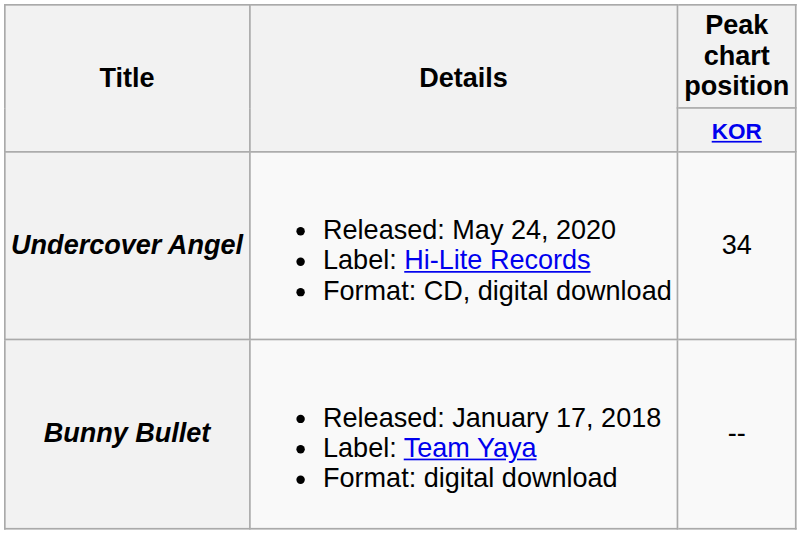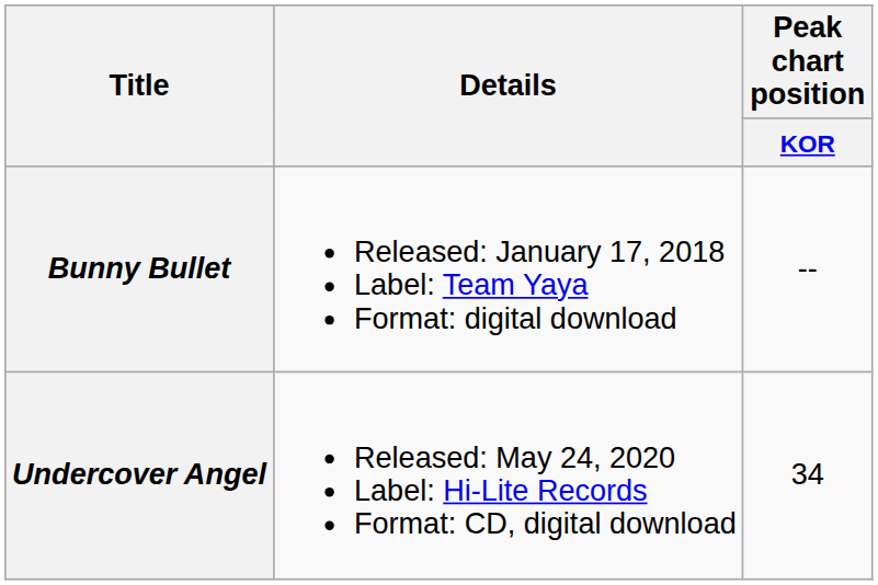 <table class="wikitable plainrowheaders">
 <tr>
 <th rowspan="2">Title</th>
 <th rowspan="2">Details</th>
 <th>Peak<br>chart<br>position</th>
 </tr>
 <tr>
 <th><a href='#'><small>KOR</small></a><br></th>
 </tr>
 <tr>
+<th scope="row"><em>Bunny Bullet</em></th>
+<td><br><ul><li>Released: January 17, 2018</li><li>Label: <a href='#'>Team Yaya</a></li><li>Format: digital download</li></ul></td>
+<td align="center">--</td>
+</tr>
+<tr>
 <th scope="row"><em>Undercover Angel</em></th>
 <td><br><ul><li>Released: May 24, 2020</li><li>Label: <a href='#'>Hi-Lite Records</a></li><li>Format: CD, digital download</li></ul></td>
 <td align="center">34</td>
 </tr>
-<tr>
-<th scope="row"><em>Bunny Bullet</em></th>
-<td><br><ul><li>Released: January 17, 2018</li><li>Label: <a href='#'>Team Yaya</a></li><li>Format: digital download</li></ul></td>
-<td align="center">--</td>
-</tr>
 </table>
